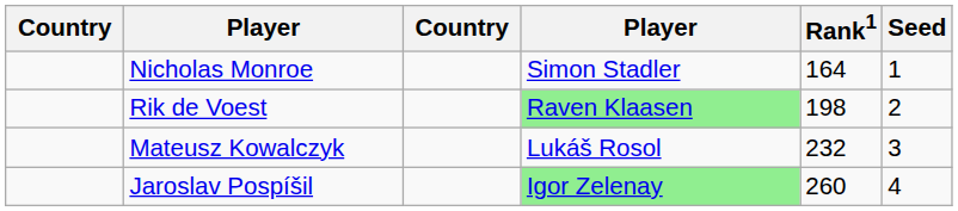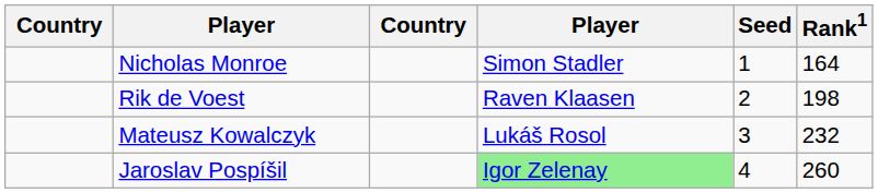 <table class="sortable wikitable">
 <tr>
 <th width="70">Country</th>
 <th width="175">Player</th>
 <th width="70">Country</th>
 <th width="175">Player</th>
+<th>Seed</th>
 <th>Rank<sup>1</sup></th>
-<th>Seed</th>
 </tr>
 <tr>
 <td></td>
 <td><a href='#'>Nicholas Monroe</a></td>
 <td></td>
 <td><a href='#'>Simon Stadler</a></td>
+<td>1</td>
 <td>164</td>
-<td>1</td>
 </tr>
 <tr>
 <td></td>
 <td><a href='#'>Rik de Voest</a></td>
 <td></td>
-<td style="background: lightgreen;"><a href='#'>Raven Klaasen</a></td>
+<td><a href='#'>Raven Klaasen</a></td>
+<td>2</td>
 <td>198</td>
-<td>2</td>
 </tr>
 <tr>
 <td></td>
 <td><a href='#'>Mateusz Kowalczyk</a></td>
 <td></td>
 <td><a href='#'>Lukáš Rosol</a></td>
+<td>3</td>
 <td>232</td>
-<td>3</td>
 </tr>
 <tr>
 <td></td>
 <td><a href='#'>Jaroslav Pospíšil</a></td>
 <td></td>
 <td style="background: lightgreen;"><a href='#'>Igor Zelenay</a></td>
+<td>4</td>
 <td>260</td>
-<td>4</td>
 </tr>
 </table>
